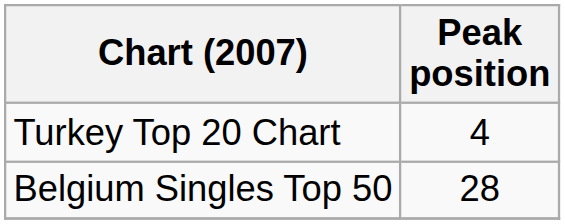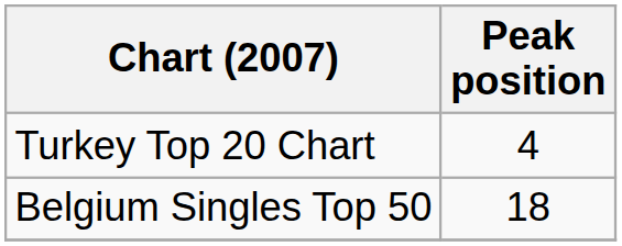 <table class="wikitable sortable">
 <tr>
 <th align="left">Chart (2007)</th>
 <th align="center">Peak<br>position</th>
 </tr>
 <tr>
 <td align="left">Turkey Top 20 Chart</td>
 <td align="center">4</td>
 </tr>
 <tr>
 <td align="left">Belgium Singles Top 50</td>
-<td align="center">28</td>
+<td align="center">18</td>
 </tr>
 <tr>
 </tr>
 </table>
